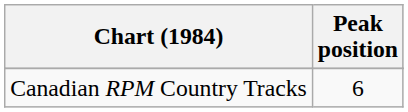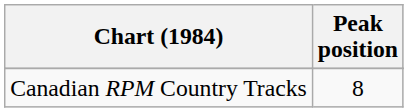 <table class="wikitable sortable">
 <tr>
 <th align="left">Chart (1984)</th>
 <th align="center">Peak<br>position</th>
 </tr>
 <tr>
 </tr>
 <tr>
 <td align="left">Canadian <em>RPM</em> Country Tracks</td>
-<td align="center">6</td>
+<td align="center">8</td>
 </tr>
 </table>
